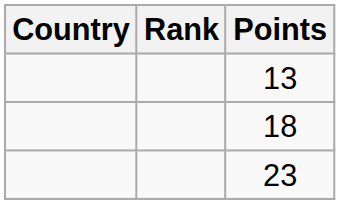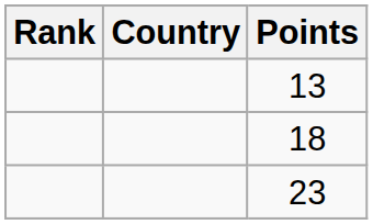 <table class="wikitable sortable" style=" text-align:center; font-size:95%;">
 <tr>
+<th>Rank</th>
 <th>Country</th>
-<th>Rank</th>
 <th>Points</th>
 </tr>
 <tr>
+<td></td>
 <td align=left></td>
-<td></td>
 <td>13</td>
 </tr>
 <tr>
+<td></td>
 <td align=left></td>
-<td></td>
 <td>18</td>
 </tr>
 <tr>
+<td></td>
 <td align=left></td>
-<td></td>
 <td>23</td>
 </tr>
 </table>
